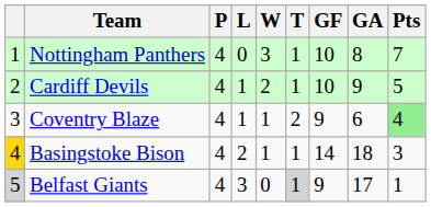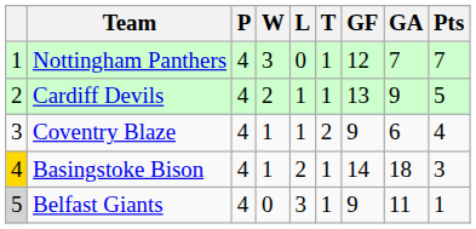 <table class="wikitable">
 <tr>
 <th></th>
 <th>Team</th>
 <th>P</th>
+<th>W</th>
 <th>L</th>
-<th>W</th>
 <th>T</th>
 <th>GF</th>
 <th>GA</th>
 <th>Pts</th>
 </tr>
 <tr bgcolor="#CCFFCC">
 <td>1</td>
 <td><a href='#'>Nottingham Panthers</a></td>
 <td>4</td>
+<td>3</td>
 <td>0</td>
-<td>3</td>
 <td>1</td>
-<td>10</td>
-<td>8</td>
+<td>12</td>
+<td>7</td>
 <td>7</td>
 </tr>
 <tr bgcolor="#CCFFCC">
 <td>2</td>
 <td><a href='#'>Cardiff Devils</a></td>
 <td>4</td>
-<td>1</td>
 <td>2</td>
 <td>1</td>
-<td>10</td>
+<td>1</td>
+<td>13</td>
 <td>9</td>
 <td>5</td>
 </tr>
 <tr>
 <td>3</td>
 <td><a href='#'>Coventry Blaze</a></td>
 <td>4</td>
 <td>1</td>
 <td>1</td>
 <td>2</td>
 <td>9</td>
 <td>6</td>
-<td style="background: lightgreen;">4</td>
+<td>4</td>
 </tr>
 <tr>
 <td style="background: gold;">4</td>
 <td><a href='#'>Basingstoke Bison</a></td>
 <td>4</td>
+<td>1</td>
 <td>2</td>
-<td>1</td>
 <td>1</td>
 <td>14</td>
 <td>18</td>
 <td>3</td>
 </tr>
 <tr>
 <td style="background: lightgrey;">5</td>
 <td><a href='#'>Belfast Giants</a></td>
 <td>4</td>
+<td>0</td>
 <td>3</td>
-<td>0</td>
-<td style="background: lightgrey;">1</td>
+<td>1</td>
 <td>9</td>
-<td>17</td>
+<td>11</td>
 <td>1</td>
 </tr>
 </table>
